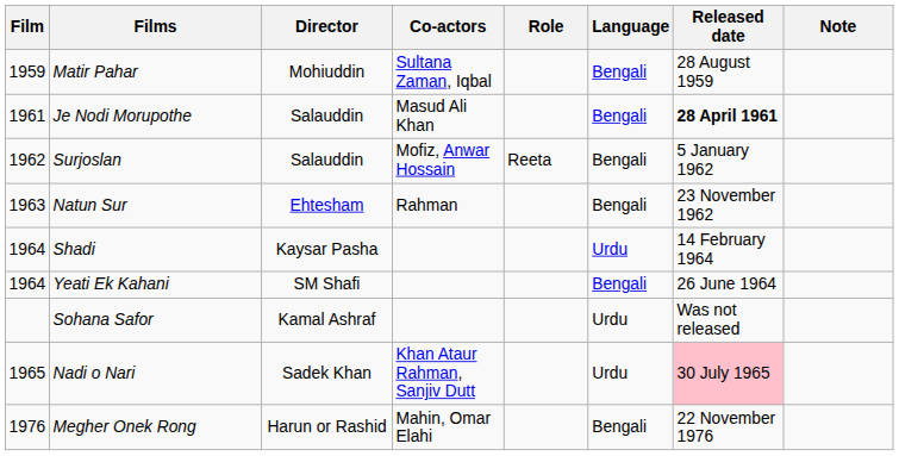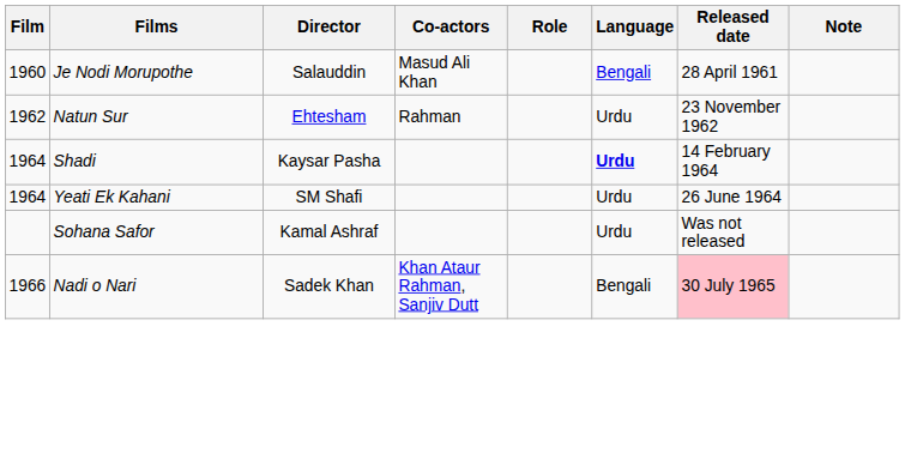 <table class="wikitable sortable">
 <tr>
 <th style="width: 25px;">Film</th>
 <th style="width: 200px;">Films</th>
 <th style="width: 120px;">Director</th>
 <th>Co-actors</th>
 <th style="width: 75px;">Role</th>
 <th style="width: 50px;">Language</th>
 <th style="width: 100px;">Released date</th>
 <th style="width: 100px;">Note</th>
 </tr>
 <tr>
-<td>1959</td>
-<td><em>Matir Pahar</em></td>
-<td align="center">Mohiuddin</td>
-<td><a href='#'>Sultana Zaman</a>, Iqbal</td>
-<td></td>
-<td><a href='#'>Bengali</a></td>
-<td>28 August 1959</td>
-<td></td>
-</tr>
-<tr>
-<td>1961</td>
+<td>1960</td>
 <td><em>Je Nodi Morupothe</em></td>
 <td align="center">Salauddin</td>
 <td>Masud Ali Khan</td>
 <td></td>
 <td><a href='#'>Bengali</a></td>
-<td><strong>28 April 1961</strong></td>
+<td>28 April 1961</td>
 <td></td>
 </tr>
 <tr>
 <td>1962</td>
-<td><em>Surjoslan</em></td>
-<td align="center">Salauddin</td>
-<td>Mofiz, <a href='#'>Anwar Hossain</a></td>
-<td>Reeta</td>
-<td>Bengali</td>
-<td>5 January 1962</td>
-<td></td>
-</tr>
-<tr>
-<td>1963</td>
 <td><em>Natun Sur</em></td>
 <td align="center"><a href='#'>Ehtesham</a></td>
 <td>Rahman</td>
 <td></td>
-<td>Bengali</td>
+<td>Urdu</td>
 <td>23 November 1962</td>
 <td></td>
 </tr>
 <tr>
 <td>1964</td>
 <td><em>Shadi</em></td>
 <td align="center">Kaysar Pasha</td>
 <td></td>
 <td></td>
-<td><a href='#'>Urdu</a></td>
+<td><strong><a href='#'>Urdu</a></strong></td>
 <td>14 February 1964</td>
 <td></td>
 </tr>
 <tr>
 <td>1964</td>
 <td><em>Yeati Ek Kahani</em></td>
 <td align="center">SM Shafi</td>
 <td></td>
 <td></td>
-<td><a href='#'>Bengali</a></td>
+<td>Urdu</td>
 <td>26 June 1964</td>
 <td></td>
 </tr>
 <tr>
 <td></td>
 <td><em>Sohana Safor</em></td>
 <td align="center">Kamal Ashraf</td>
 <td></td>
 <td></td>
 <td>Urdu</td>
 <td>Was not released</td>
 <td></td>
 </tr>
 <tr>
-<td>1965</td>
+<td>1966</td>
 <td><em>Nadi o Nari</em></td>
 <td align="center">Sadek Khan</td>
 <td><a href='#'>Khan Ataur Rahman</a>,<br><a href='#'>Sanjiv Dutt</a></td>
 <td></td>
-<td>Urdu</td>
+<td>Bengali</td>
 <td style="background: pink;">30 July 1965</td>
 <td></td>
 </tr>
-<tr>
-<td>1976</td>
-<td><em>Megher Onek Rong</em></td>
-<td align="center">Harun or Rashid</td>
-<td>Mahin, Omar Elahi</td>
-<td></td>
-<td>Bengali</td>
-<td>22 November 1976</td>
-<td></td>
-</tr>
 </table>
